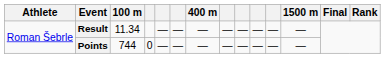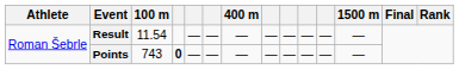 <table class="wikitable" style="font-size:90%">
 <tr>
 <th>Athlete</th>
 <th>Event</th>
 <th>100 m</th>
 <th></th>
 <th></th>
 <th></th>
 <th>400 m</th>
 <th></th>
 <th></th>
 <th></th>
 <th></th>
 <th>1500 m</th>
 <th>Final</th>
 <th>Rank</th>
 </tr>
 <tr align=center>
 <td rowspan=2 align=left><a href='#'>Roman Šebrle</a></td>
 <th style="font-size:95%">Result</th>
-<td>11.34</td>
+<td>11.54</td>
 <td></td>
 <td>—</td>
 <td>—</td>
 <td>—</td>
 <td>—</td>
 <td>—</td>
 <td>—</td>
 <td>—</td>
 <td>—</td>
 <td rowspan=2 colspan=2></td>
 </tr>
 <tr align=center>
 <th style="font-size:95%">Points</th>
-<td>744</td>
-<td>0</td>
+<td>743</td>
+<td><strong>0</strong></td>
 <td>—</td>
 <td>—</td>
 <td>—</td>
 <td>—</td>
 <td>—</td>
 <td>—</td>
 <td>—</td>
 <td>—</td>
 </tr>
 </table>
